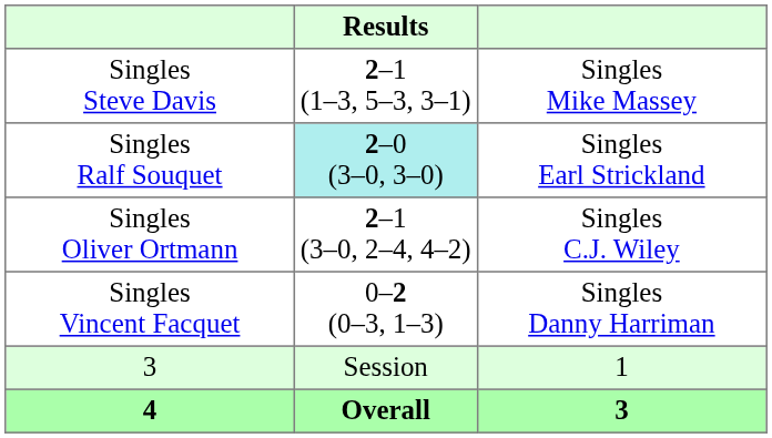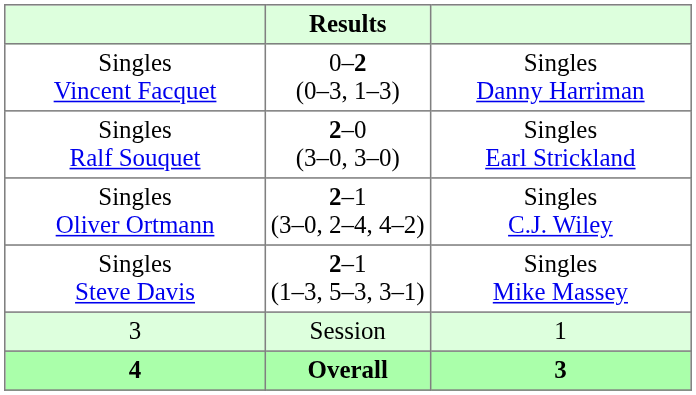 <table border="1" cellpadding="3" style="border-collapse: collapse;">
 <tr bgcolor="#ddffdd">
 <th width="160"></th>
 <th>Results</th>
 <th width="160"></th>
 </tr>
 <tr>
-<td align="center">Singles<br><a href='#'>Steve Davis</a></td>
-<td align="center"><strong>2</strong>–1<br>(1–3, 5–3, 3–1)</td>
-<td align="center">Singles<br><a href='#'>Mike Massey</a></td>
+<td align="center">Singles<br><a href='#'>Vincent Facquet</a></td>
+<td align="center">0–<strong>2</strong><br>(0–3, 1–3)</td>
+<td align="center">Singles<br><a href='#'>Danny Harriman</a></td>
 </tr>
 <tr>
 <td align="center">Singles<br><a href='#'>Ralf Souquet</a></td>
-<td align="center" style="background: paleturquoise;"><strong>2</strong>–0<br>(3–0, 3–0)</td>
+<td align="center"><strong>2</strong>–0<br>(3–0, 3–0)</td>
 <td align="center">Singles<br><a href='#'>Earl Strickland</a></td>
 </tr>
 <tr>
 <td align="center">Singles<br><a href='#'>Oliver Ortmann</a></td>
 <td align="center"><strong>2</strong>–1<br>(3–0, 2–4, 4–2)</td>
 <td align="center">Singles<br><a href='#'>C.J. Wiley</a></td>
 </tr>
 <tr>
-<td align="center">Singles<br><a href='#'>Vincent Facquet</a></td>
-<td align="center">0–<strong>2</strong><br>(0–3, 1–3)</td>
-<td align="center">Singles<br><a href='#'>Danny Harriman</a></td>
+<td align="center">Singles<br><a href='#'>Steve Davis</a></td>
+<td align="center"><strong>2</strong>–1<br>(1–3, 5–3, 3–1)</td>
+<td align="center">Singles<br><a href='#'>Mike Massey</a></td>
 </tr>
 <tr bgcolor="#ddffdd">
 <td align="center">3</td>
 <td align="center">Session</td>
 <td align="center">1</td>
 </tr>
 <tr bgcolor="#aaffaa">
 <th align="center">4</th>
 <th align="center">Overall</th>
 <th align="center">3</th>
 </tr>
 </table>
